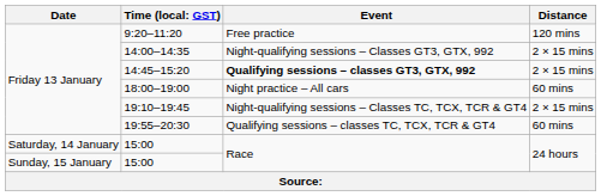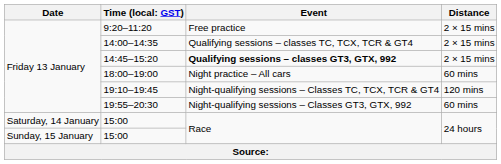 <table class="wikitable" style="font-size: 90%;">
 <tr>
 <th>Date</th>
 <th>Time (local: <a href='#'>GST</a>)</th>
 <th>Event</th>
 <th>Distance</th>
 </tr>
 <tr>
 <td rowspan=6>Friday 13 January</td>
 <td>9:20–11:20</td>
 <td>Free practice</td>
-<td>120 mins</td>
+<td>2 × 15 mins</td>
 </tr>
 <tr>
 <td>14:00–14:35</td>
-<td>Night-qualifying sessions – Classes GT3, GTX, 992</td>
+<td>Qualifying sessions – classes TC, TCX, TCR & GT4</td>
 <td>2 × 15 mins</td>
 </tr>
 <tr>
 <td>14:45–15:20</td>
 <td><strong>Qualifying sessions – classes GT3, GTX, 992</strong></td>
 <td>2 × 15 mins</td>
 </tr>
 <tr>
 <td>18:00–19:00</td>
 <td>Night practice – All cars</td>
 <td>60 mins</td>
 </tr>
 <tr>
 <td>19:10–19:45</td>
 <td>Night-qualifying sessions – Classes TC, TCX, TCR & GT4</td>
-<td>2 × 15 mins</td>
+<td>120 mins</td>
 </tr>
 <tr>
 <td>19:55–20:30</td>
-<td>Qualifying sessions – classes TC, TCX, TCR & GT4</td>
+<td>Night-qualifying sessions – Classes GT3, GTX, 992</td>
 <td>60 mins</td>
 </tr>
 <tr>
 <td>Saturday, 14 January</td>
 <td>15:00</td>
 <td rowspan=2>Race</td>
 <td rowspan=2>24 hours</td>
 </tr>
 <tr>
 <td>Sunday, 15 January</td>
 <td>15:00</td>
 </tr>
 <tr>
 <th colspan=4>Source:</th>
 </tr>
 </table>
